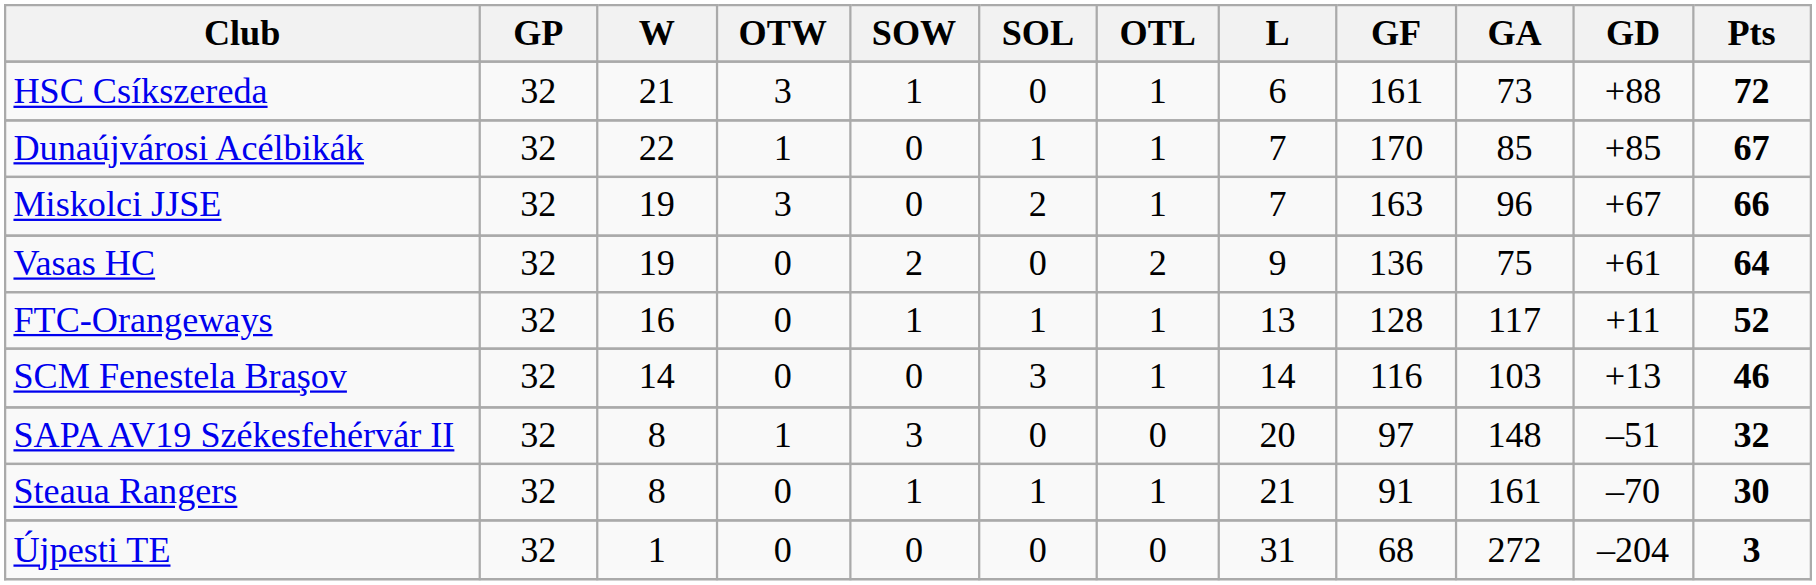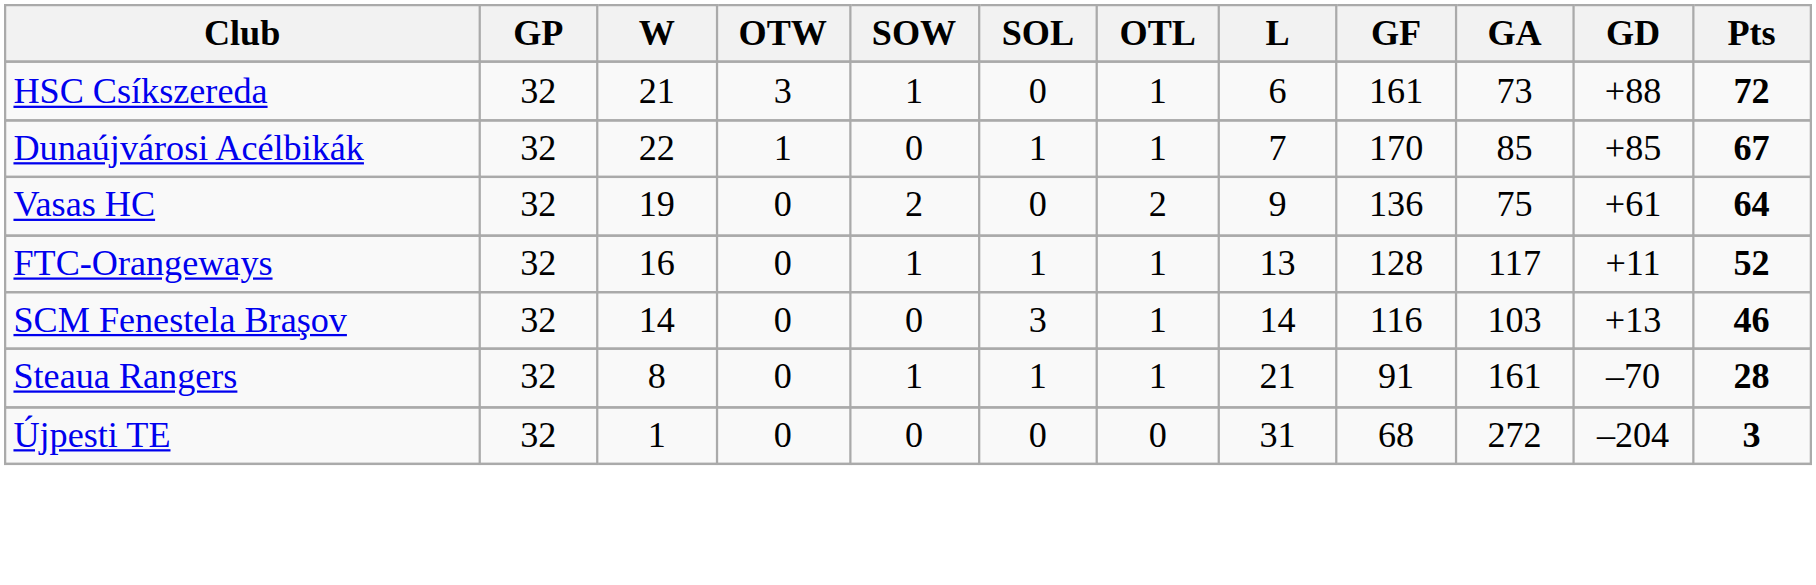 <table class="wikitable sortable" width=800>
 <tr>
 <th bgcolor="#DDDDFF" width="20%">Club</th>
 <th bgcolor="#DDDDFF" width="5%">GP</th>
 <th bgcolor="#DDDDFF" width="5%">W</th>
 <th bgcolor="#DDDDFF" width="5%">OTW</th>
 <th bgcolor="#DDDDFF" width="5%">SOW</th>
 <th bgcolor="#DDDDFF" width="5%">SOL</th>
 <th bgcolor="#DDDDFF" width="5%">OTL</th>
 <th bgcolor="#DDDDFF" width="5%">L</th>
 <th bgcolor="#DDDDFF" width="5%">GF</th>
 <th bgcolor="#DDDDFF" width="5%">GA</th>
 <th bgcolor="#DDDDFF" width="5%">GD</th>
 <th bgcolor="#DDDDFF" width="5%">Pts</th>
 </tr>
 <tr>
 </tr>
 <tr align=center bgcolor=>
 <td align=left><a href='#'>HSC Csíkszereda</a></td>
 <td>32</td>
 <td>21</td>
 <td>3</td>
 <td>1</td>
 <td>0</td>
 <td>1</td>
 <td>6</td>
 <td>161</td>
 <td>73</td>
 <td>+88</td>
 <td><strong>72</strong></td>
 </tr>
 <tr>
 </tr>
 <tr align=center bgcolor=>
 <td align=left><a href='#'>Dunaújvárosi Acélbikák</a></td>
 <td>32</td>
 <td>22</td>
 <td>1</td>
 <td>0</td>
 <td>1</td>
 <td>1</td>
 <td>7</td>
 <td>170</td>
 <td>85</td>
 <td>+85</td>
 <td><strong>67</strong></td>
 </tr>
 <tr>
-</tr>
-<tr align=center bgcolor=>
-<td align=left><a href='#'>Miskolci JJSE</a></td>
-<td>32</td>
-<td>19</td>
-<td>3</td>
-<td>0</td>
-<td>2</td>
-<td>1</td>
-<td>7</td>
-<td>163</td>
-<td>96</td>
-<td>+67</td>
-<td><strong>66</strong></td>
 </tr>
 <tr>
 </tr>
 <tr align=center bgcolor=>
 <td align=left><a href='#'>Vasas HC</a></td>
 <td>32</td>
 <td>19</td>
 <td>0</td>
 <td>2</td>
 <td>0</td>
 <td>2</td>
 <td>9</td>
 <td>136</td>
 <td>75</td>
 <td>+61</td>
 <td><strong>64</strong></td>
 </tr>
 <tr>
 </tr>
 <tr align=center bgcolor=>
 <td align=left><a href='#'>FTC-Orangeways</a></td>
 <td>32</td>
 <td>16</td>
 <td>0</td>
 <td>1</td>
 <td>1</td>
 <td>1</td>
 <td>13</td>
 <td>128</td>
 <td>117</td>
 <td>+11</td>
 <td><strong>52</strong></td>
 </tr>
 <tr>
 </tr>
 <tr align=center bgcolor=>
 <td align=left><a href='#'>SCM Fenestela Braşov</a></td>
 <td>32</td>
 <td>14</td>
 <td>0</td>
 <td>0</td>
 <td>3</td>
 <td>1</td>
 <td>14</td>
 <td>116</td>
 <td>103</td>
 <td>+13</td>
 <td><strong>46</strong></td>
 </tr>
 <tr>
 </tr>
-<tr align=center bgcolor=>
-<td align=left><a href='#'>SAPA AV19 Székesfehérvár II</a></td>
-<td>32</td>
-<td>8</td>
-<td>1</td>
-<td>3</td>
-<td>0</td>
-<td>0</td>
-<td>20</td>
-<td>97</td>
-<td>148</td>
-<td>–51</td>
-<td><strong>32</strong></td>
-</tr>
 <tr>
 </tr>
 <tr align=center bgcolor=>
 <td align=left><a href='#'>Steaua Rangers</a></td>
 <td>32</td>
 <td>8</td>
 <td>0</td>
 <td>1</td>
 <td>1</td>
 <td>1</td>
 <td>21</td>
 <td>91</td>
 <td>161</td>
 <td>–70</td>
-<td><strong>30</strong></td>
+<td><strong>28</strong></td>
 </tr>
 <tr>
 </tr>
 <tr align=center bgcolor=>
 <td align=left><a href='#'>Újpesti TE</a></td>
 <td>32</td>
 <td>1</td>
 <td>0</td>
 <td>0</td>
 <td>0</td>
 <td>0</td>
 <td>31</td>
 <td>68</td>
 <td>272</td>
 <td>–204</td>
 <td><strong>3</strong></td>
 </tr>
 <tr>
 </tr>
 </table>
